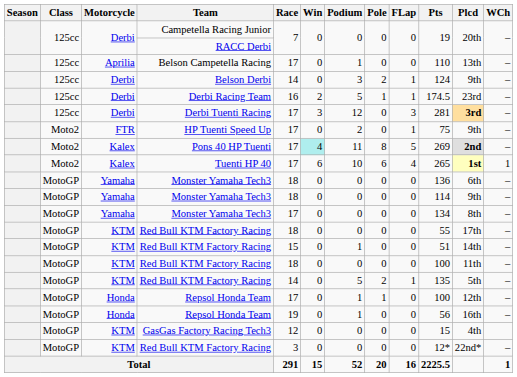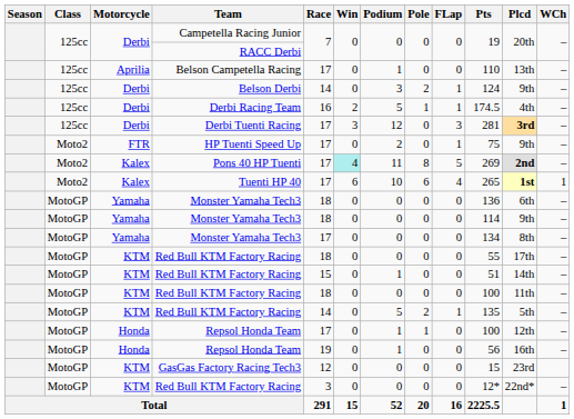 <table class="wikitable">
 <tr>
 <th>Season</th>
 <th>Class</th>
 <th>Motorcycle</th>
 <th>Team</th>
 <th>Race</th>
 <th>Win</th>
 <th>Podium</th>
 <th>Pole</th>
 <th>FLap</th>
 <th>Pts</th>
 <th>Plcd</th>
 <th>WCh</th>
 </tr>
 <tr align="right">
 <th rowspan=2></th>
 <td rowspan=2>125cc</td>
 <td rowspan=2><a href='#'>Derbi</a></td>
 <td>Campetella Racing Junior</td>
 <td rowspan=2>7</td>
 <td rowspan=2>0</td>
 <td rowspan=2>0</td>
 <td rowspan=2>0</td>
 <td rowspan=2>0</td>
 <td rowspan=2>19</td>
 <td rowspan=2>20th</td>
 <td rowspan=2>–</td>
 </tr>
 <tr align="right">
 <td><a href='#'>RACC Derbi</a></td>
 </tr>
 <tr align="right">
 <th></th>
 <td>125cc</td>
 <td><a href='#'>Aprilia</a></td>
 <td>Belson Campetella Racing</td>
 <td>17</td>
 <td>0</td>
 <td>1</td>
 <td>0</td>
 <td>0</td>
 <td>110</td>
 <td>13th</td>
 <td>–</td>
 </tr>
 <tr align="right">
 <th></th>
 <td>125cc</td>
 <td><a href='#'>Derbi</a></td>
 <td><a href='#'>Belson Derbi</a></td>
 <td>14</td>
 <td>0</td>
 <td>3</td>
 <td>2</td>
 <td>1</td>
 <td>124</td>
 <td>9th</td>
 <td>–</td>
 </tr>
 <tr align="right">
 <th></th>
 <td>125cc</td>
 <td><a href='#'>Derbi</a></td>
 <td><a href='#'>Derbi Racing Team</a></td>
 <td>16</td>
 <td>2</td>
 <td>5</td>
 <td>1</td>
 <td>1</td>
 <td>174.5</td>
-<td>23rd</td>
+<td>4th</td>
 <td>–</td>
 </tr>
 <tr align="right">
 <th></th>
 <td>125cc</td>
 <td><a href='#'>Derbi</a></td>
 <td><a href='#'>Derbi Tuenti Racing</a></td>
 <td>17</td>
 <td>3</td>
 <td>12</td>
 <td>0</td>
 <td>3</td>
 <td>281</td>
 <td style="background:#ffdf9f;"><strong>3rd</strong></td>
 <td>–</td>
 </tr>
 <tr align="right">
 <th></th>
 <td>Moto2</td>
 <td><a href='#'>FTR</a></td>
 <td><a href='#'>HP Tuenti Speed Up</a></td>
 <td>17</td>
 <td>0</td>
 <td>2</td>
 <td>0</td>
 <td>1</td>
 <td>75</td>
 <td>9th</td>
 <td>–</td>
 </tr>
 <tr align="right">
 <th></th>
 <td>Moto2</td>
 <td><a href='#'>Kalex</a></td>
 <td><a href='#'>Pons 40 HP Tuenti</a></td>
 <td>17</td>
 <td style="background: paleturquoise;">4</td>
 <td>11</td>
 <td>8</td>
 <td>5</td>
 <td>269</td>
 <td style="background:#dfdfdf;"><strong>2nd</strong></td>
 <td>–</td>
 </tr>
 <tr align="right">
 <th></th>
 <td>Moto2</td>
 <td><a href='#'>Kalex</a></td>
 <td><a href='#'>Tuenti HP 40</a></td>
 <td>17</td>
 <td>6</td>
 <td>10</td>
 <td>6</td>
 <td>4</td>
 <td>265</td>
 <td style="background:#ffffbf;"><strong>1st</strong></td>
 <td>1</td>
 </tr>
 <tr align="right">
 <th></th>
 <td>MotoGP</td>
 <td><a href='#'>Yamaha</a></td>
 <td><a href='#'>Monster Yamaha Tech3</a></td>
 <td>18</td>
 <td>0</td>
 <td>0</td>
 <td>0</td>
 <td>0</td>
 <td>136</td>
 <td>6th</td>
 <td>–</td>
 </tr>
 <tr align="right">
 <th></th>
 <td>MotoGP</td>
 <td><a href='#'>Yamaha</a></td>
 <td><a href='#'>Monster Yamaha Tech3</a></td>
 <td>18</td>
 <td>0</td>
 <td>0</td>
 <td>0</td>
 <td>0</td>
 <td>114</td>
 <td>9th</td>
 <td>–</td>
 </tr>
 <tr align="right">
 <th></th>
 <td>MotoGP</td>
 <td><a href='#'>Yamaha</a></td>
 <td><a href='#'>Monster Yamaha Tech3</a></td>
 <td>17</td>
 <td>0</td>
 <td>0</td>
 <td>0</td>
 <td>0</td>
 <td>134</td>
 <td>8th</td>
 <td>–</td>
 </tr>
 <tr align="right">
 <th></th>
 <td>MotoGP</td>
 <td><a href='#'>KTM</a></td>
 <td><a href='#'>Red Bull KTM Factory Racing</a></td>
 <td>18</td>
 <td>0</td>
 <td>0</td>
 <td>0</td>
 <td>0</td>
 <td>55</td>
 <td>17th</td>
 <td>–</td>
 </tr>
 <tr align="right">
 <th></th>
 <td>MotoGP</td>
 <td><a href='#'>KTM</a></td>
 <td><a href='#'>Red Bull KTM Factory Racing</a></td>
 <td>15</td>
 <td>0</td>
 <td>1</td>
 <td>0</td>
 <td>0</td>
 <td>51</td>
 <td>14th</td>
 <td>–</td>
 </tr>
 <tr align="right">
 <th></th>
 <td>MotoGP</td>
 <td><a href='#'>KTM</a></td>
 <td><a href='#'>Red Bull KTM Factory Racing</a></td>
 <td>18</td>
 <td>0</td>
 <td>0</td>
 <td>0</td>
 <td>0</td>
 <td>100</td>
 <td>11th</td>
 <td>–</td>
 </tr>
 <tr align="right">
 <th></th>
 <td>MotoGP</td>
 <td><a href='#'>KTM</a></td>
 <td><a href='#'>Red Bull KTM Factory Racing</a></td>
 <td>14</td>
 <td>0</td>
 <td>5</td>
 <td>2</td>
 <td>1</td>
 <td>135</td>
 <td>5th</td>
 <td>–</td>
 </tr>
 <tr align="right">
 <th></th>
 <td>MotoGP</td>
 <td><a href='#'>Honda</a></td>
 <td><a href='#'>Repsol Honda Team</a></td>
 <td>17</td>
 <td>0</td>
 <td>1</td>
 <td>1</td>
 <td>0</td>
 <td>100</td>
 <td>12th</td>
 <td>–</td>
 </tr>
 <tr align="right">
 <th></th>
 <td>MotoGP</td>
 <td><a href='#'>Honda</a></td>
 <td><a href='#'>Repsol Honda Team</a></td>
 <td>19</td>
 <td>0</td>
 <td>1</td>
 <td>0</td>
 <td>0</td>
 <td>56</td>
 <td>16th</td>
 <td>–</td>
 </tr>
 <tr align="right">
 <th></th>
 <td>MotoGP</td>
 <td><a href='#'>KTM</a></td>
 <td><a href='#'>GasGas Factory Racing Tech3</a></td>
 <td>12</td>
 <td>0</td>
 <td>0</td>
 <td>0</td>
 <td>0</td>
 <td>15</td>
-<td>4th</td>
+<td>23rd</td>
 </tr>
 <tr align="right">
 <th></th>
 <td>MotoGP</td>
 <td><a href='#'>KTM</a></td>
 <td><a href='#'>Red Bull KTM Factory Racing</a></td>
 <td>3</td>
 <td>0</td>
 <td>0</td>
 <td>0</td>
 <td>0</td>
 <td>12*</td>
 <td>22nd*</td>
 <td>–</td>
 </tr>
 <tr align="right">
 <th colspan="4">Total</th>
 <td><strong>291</strong></td>
 <td><strong>15</strong></td>
 <td><strong>52</strong></td>
 <td><strong>20</strong></td>
 <td><strong>16</strong></td>
 <td><strong>2225.5</strong></td>
 <td></td>
 <td><strong>1</strong></td>
 </tr>
 </table>
